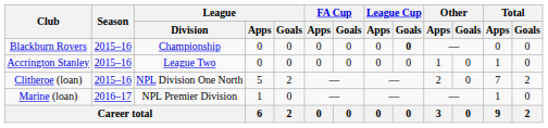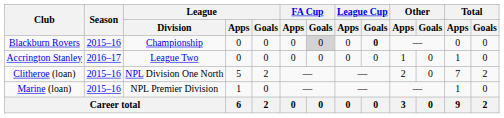 <table class=wikitable style="text-align:center;">
 <tr>
 <th rowspan=2>Club</th>
 <th rowspan=2>Season</th>
 <th colspan=3>League</th>
 <th colspan=2><a href='#'>FA Cup</a></th>
 <th colspan=2><a href='#'>League Cup</a></th>
 <th colspan=2>Other</th>
 <th colspan=2>Total</th>
 </tr>
 <tr>
 <th>Division</th>
 <th>Apps</th>
 <th>Goals</th>
 <th>Apps</th>
 <th>Goals</th>
 <th>Apps</th>
 <th>Goals</th>
 <th>Apps</th>
 <th>Goals</th>
 <th>Apps</th>
 <th>Goals</th>
 </tr>
 <tr>
 <td><a href='#'>Blackburn Rovers</a></td>
 <td><a href='#'>2015–16</a></td>
 <td><a href='#'>Championship</a></td>
 <td>0</td>
 <td>0</td>
 <td>0</td>
-<td>0</td>
+<td style="background: lightgrey;">0</td>
 <td>0</td>
 <td><strong>0</strong></td>
 <td colspan=2>—</td>
 <td>0</td>
 <td>0</td>
 </tr>
 <tr>
 <td><a href='#'>Accrington Stanley</a></td>
-<td><a href='#'>2015–16</a></td>
+<td><a href='#'>2016–17</a></td>
 <td><a href='#'>League Two</a></td>
 <td>0</td>
 <td>0</td>
 <td>0</td>
 <td>0</td>
 <td>0</td>
 <td>0</td>
 <td>1</td>
 <td>0</td>
 <td>1</td>
 <td>0</td>
 </tr>
 <tr>
 <td><a href='#'>Clitheroe</a> (loan)</td>
 <td><a href='#'>2015–16</a></td>
 <td><a href='#'>NPL</a> Division One North</td>
 <td>5</td>
 <td>2</td>
 <td colspan=2>—</td>
 <td colspan=2>—</td>
 <td>2</td>
 <td>0</td>
 <td>7</td>
 <td>2</td>
 </tr>
 <tr>
 <td><a href='#'>Marine</a> (loan)</td>
-<td><a href='#'>2016–17</a></td>
+<td><a href='#'>2015–16</a></td>
 <td>NPL Premier Division</td>
 <td>1</td>
 <td>0</td>
 <td colspan=2>—</td>
 <td colspan=2>—</td>
 <td colspan=2>—</td>
 <td>1</td>
 <td>0</td>
 </tr>
 <tr>
 <th colspan=3>Career total</th>
 <th>6</th>
 <th>2</th>
 <th>0</th>
 <th>0</th>
 <th>0</th>
 <th>0</th>
 <th>3</th>
 <th>0</th>
 <th>9</th>
 <th>2</th>
 </tr>
 </table>
